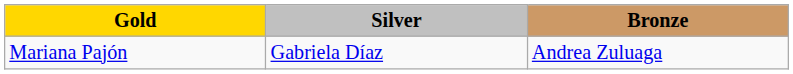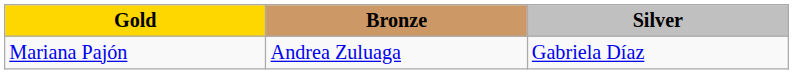 <table class="wikitable" style="text-align:left">
 <tr align="center">
 <td width=200 bgcolor=gold><strong>Gold</strong></td>
+<td width=200 bgcolor=CC9966><strong>Bronze</strong></td>
 <td width=200 bgcolor=silver><strong>Silver</strong></td>
-<td width=200 bgcolor=CC9966><strong>Bronze</strong></td>
 </tr>
 <tr>
 <td><a href='#'>Mariana Pajón</a><br><em></em></td>
+<td><a href='#'>Andrea Zuluaga</a><br><em></em></td>
 <td><a href='#'>Gabriela Díaz</a><br><em></em></td>
-<td><a href='#'>Andrea Zuluaga</a><br><em></em></td>
 </tr>
 </table>
